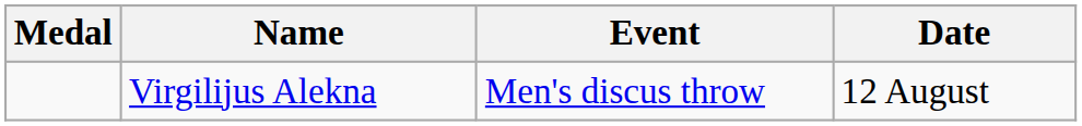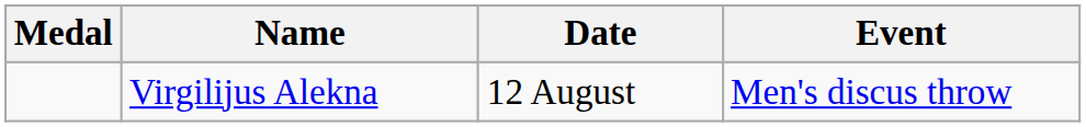 <table class="wikitable sortable" style="font-size:100%">
 <tr>
 <th>Medal</th>
 <th width=150>Name</th>
+<th width=100>Date</th>
 <th width=150>Event</th>
-<th width=100>Date</th>
 </tr>
 <tr>
 <td></td>
 <td><a href='#'>Virgilijus Alekna</a></td>
+<td>12 August</td>
 <td><a href='#'>Men's discus throw</a></td>
-<td>12 August</td>
 </tr>
 </table>
